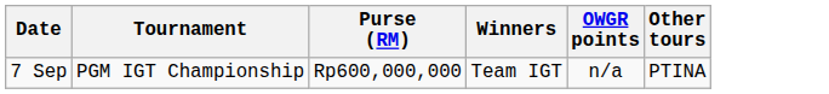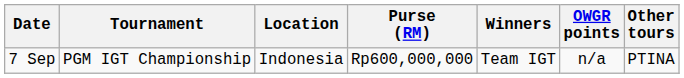 <table class="wikitable" style="font-size:95%">
 <tr>
 <th>Date</th>
 <th>Tournament</th>
+<th>Location</th>
 <th>Purse<br>(<a href='#'>RM</a>)</th>
 <th>Winners</th>
 <th><a href='#'>OWGR</a><br>points</th>
 <th>Other<br>tours</th>
 </tr>
 <tr>
 <td>7 Sep</td>
 <td>PGM IGT Championship</td>
+<td>Indonesia</td>
 <td align=right>Rp600,000,000</td>
 <td>Team IGT</td>
 <td align=center>n/a</td>
 <td>PTINA</td>
 </tr>
 </table>
